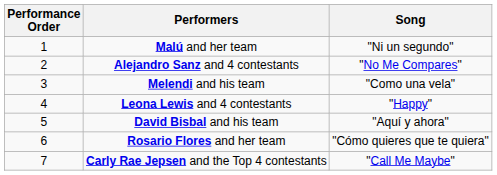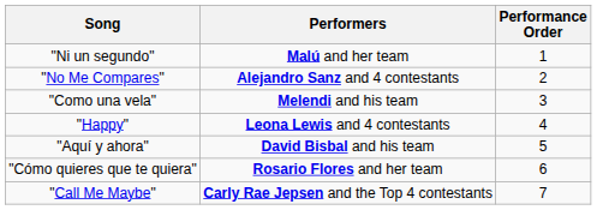 <table class="wikitable" style="text-align: center; width: auto;">
 <tr>
+<th>Song</th>
+<th>Performers</th>
 <th>Performance <br>Order</th>
-<th>Performers</th>
-<th>Song</th>
 </tr>
 <tr>
+<td>"Ni un segundo"</td>
+<td><strong><a href='#'>Malú</a></strong> and her team <br></td>
 <td>1</td>
-<td><strong><a href='#'>Malú</a></strong> and her team <br></td>
-<td>"Ni un segundo"</td>
 </tr>
 <tr>
+<td>"<a href='#'>No Me Compares</a>"</td>
+<td><strong><a href='#'>Alejandro Sanz</a></strong> and 4 contestants <br></td>
 <td>2</td>
-<td><strong><a href='#'>Alejandro Sanz</a></strong> and 4 contestants <br></td>
-<td>"<a href='#'>No Me Compares</a>"</td>
 </tr>
 <tr>
+<td>"Como una vela"</td>
+<td><strong><a href='#'>Melendi</a></strong> and his team <br></td>
 <td>3</td>
-<td><strong><a href='#'>Melendi</a></strong> and his team <br></td>
-<td>"Como una vela"</td>
 </tr>
 <tr>
+<td>"<a href='#'>Happy</a>"</td>
+<td><strong><a href='#'>Leona Lewis</a></strong> and 4 contestants <br></td>
 <td>4</td>
-<td><strong><a href='#'>Leona Lewis</a></strong> and 4 contestants <br></td>
-<td>"<a href='#'>Happy</a>"</td>
 </tr>
 <tr>
+<td>"Aquí y ahora"</td>
+<td><strong><a href='#'>David Bisbal</a></strong> and his team <br></td>
 <td>5</td>
-<td><strong><a href='#'>David Bisbal</a></strong> and his team <br></td>
-<td>"Aquí y ahora"</td>
 </tr>
 <tr>
+<td>"Cómo quieres que te quiera"</td>
+<td><strong><a href='#'>Rosario Flores</a></strong> and her team <br></td>
 <td>6</td>
-<td><strong><a href='#'>Rosario Flores</a></strong> and her team <br></td>
-<td>"Cómo quieres que te quiera"</td>
 </tr>
 <tr>
+<td>"<a href='#'>Call Me Maybe</a>"</td>
+<td><strong><a href='#'>Carly Rae Jepsen</a></strong> and the Top 4 contestants<br></td>
 <td>7</td>
-<td><strong><a href='#'>Carly Rae Jepsen</a></strong> and the Top 4 contestants<br></td>
-<td>"<a href='#'>Call Me Maybe</a>"</td>
 </tr>
 </table>
